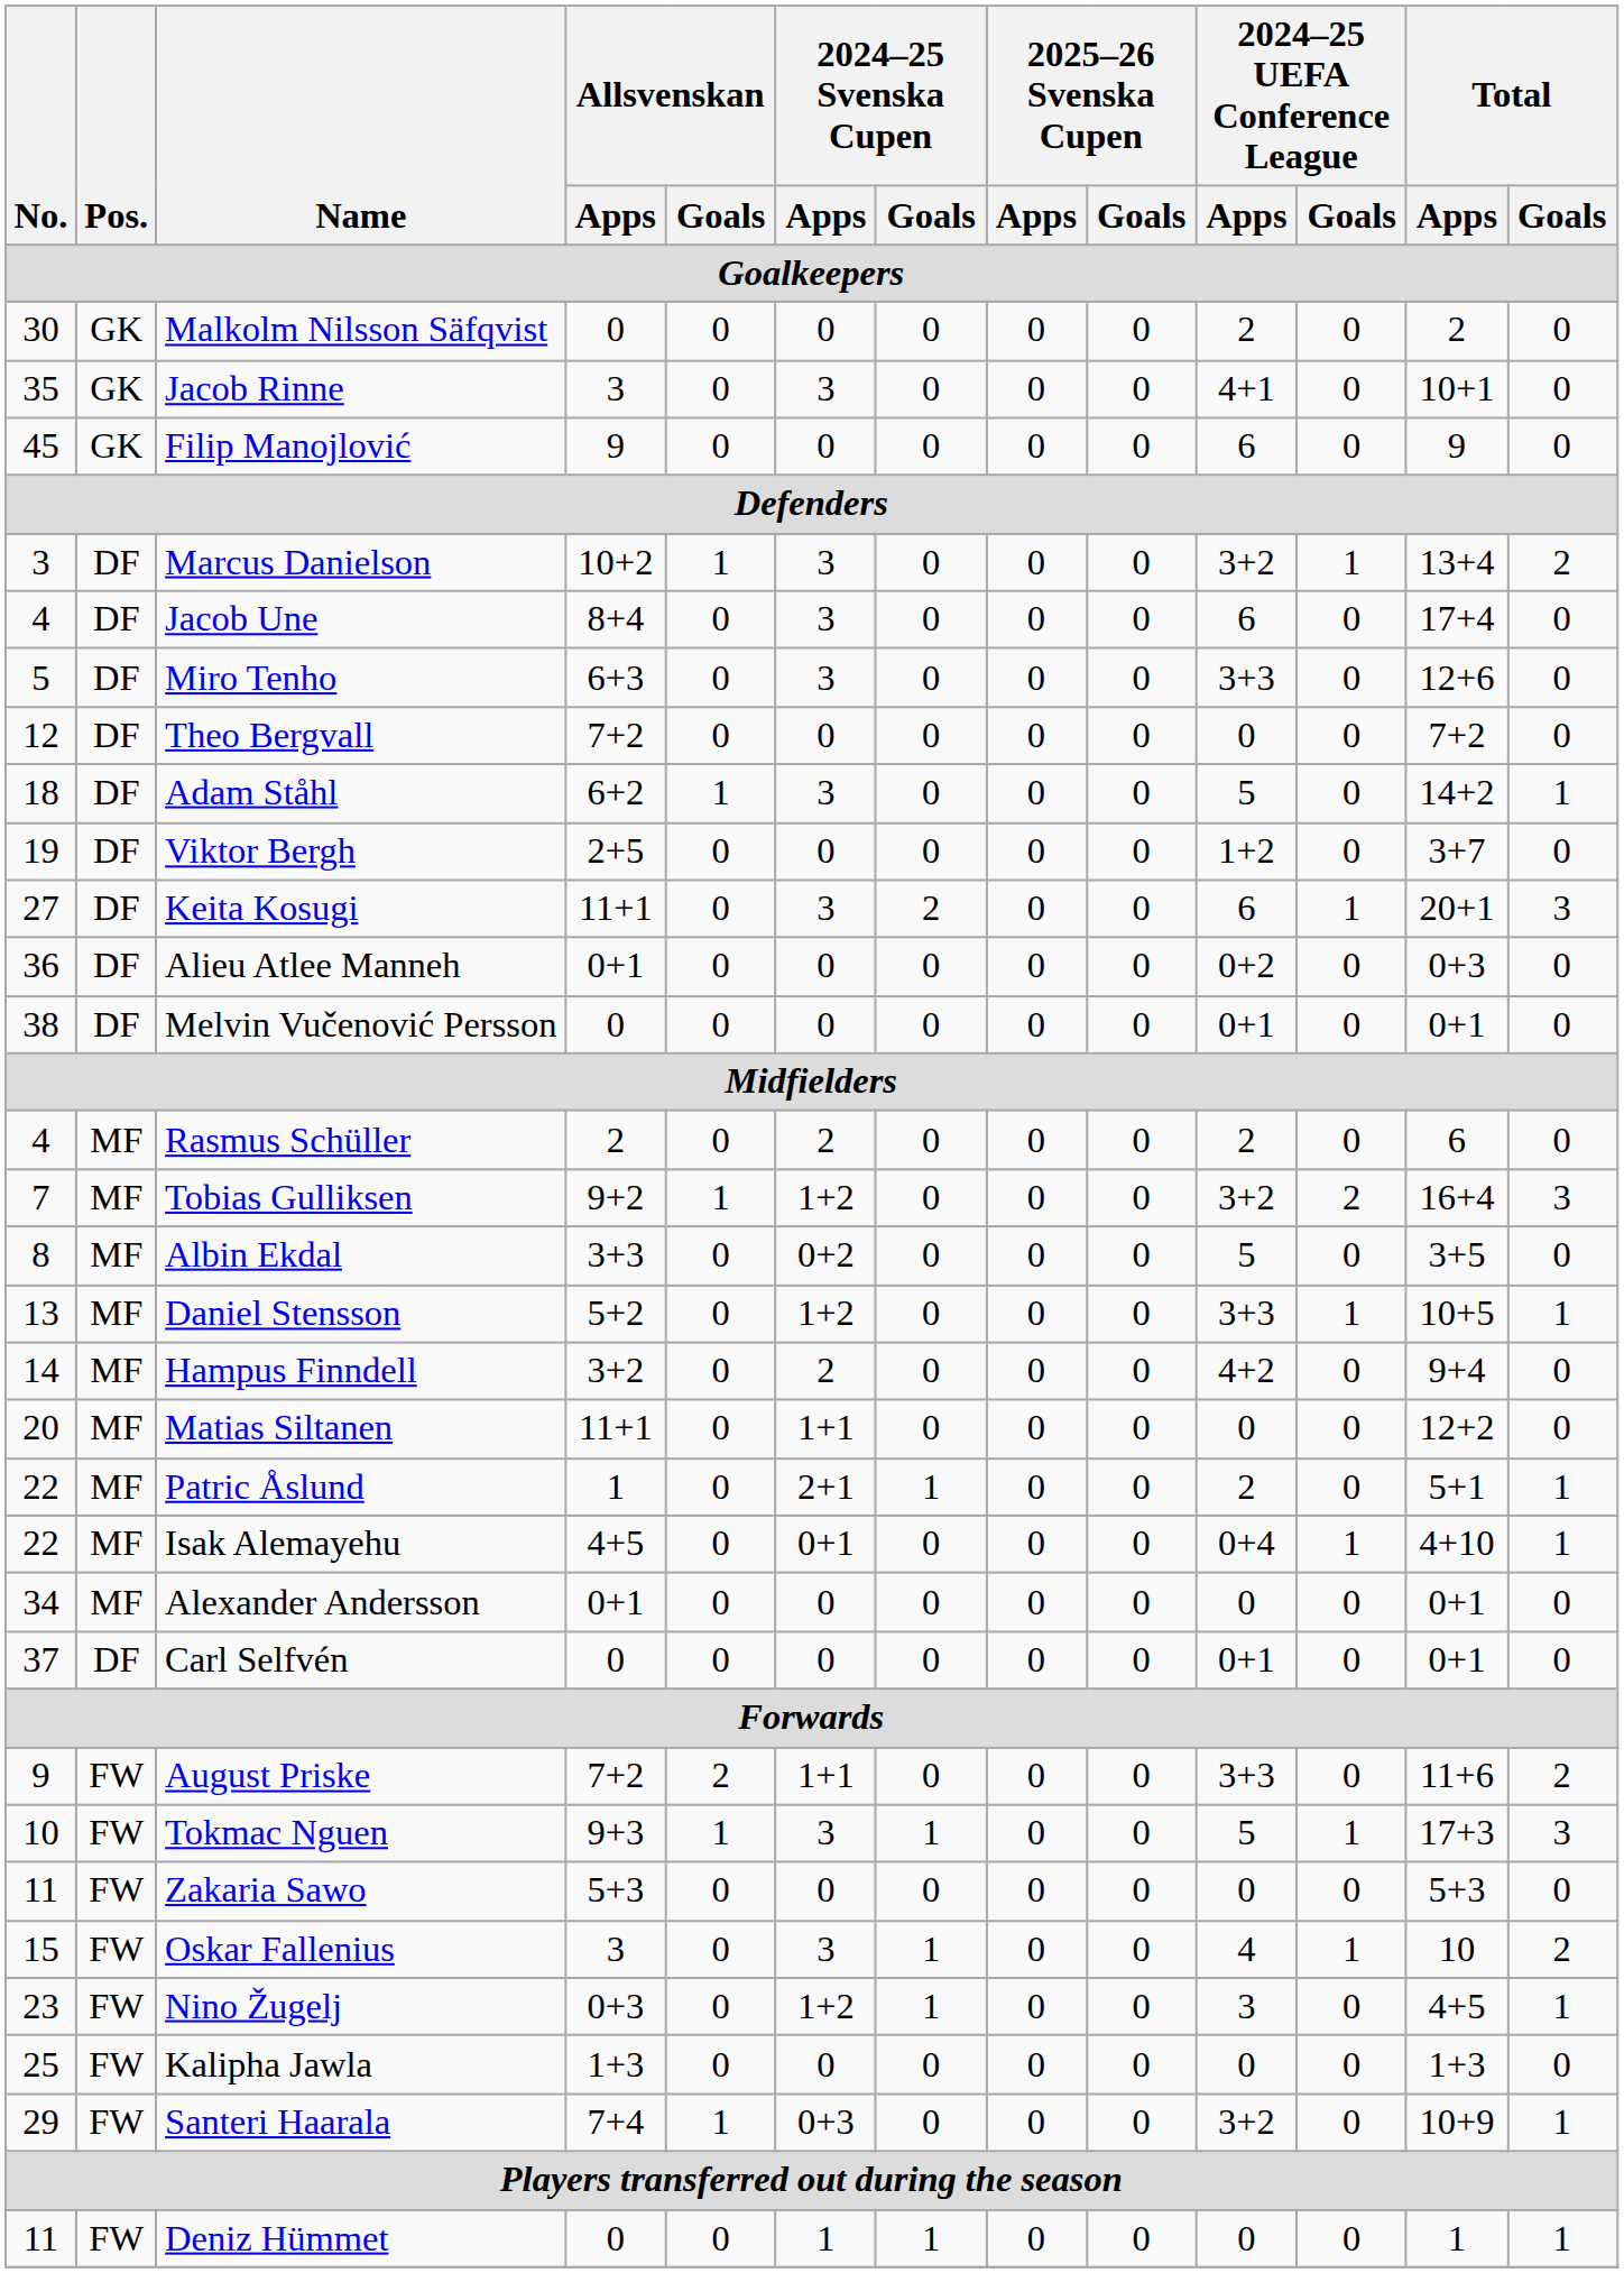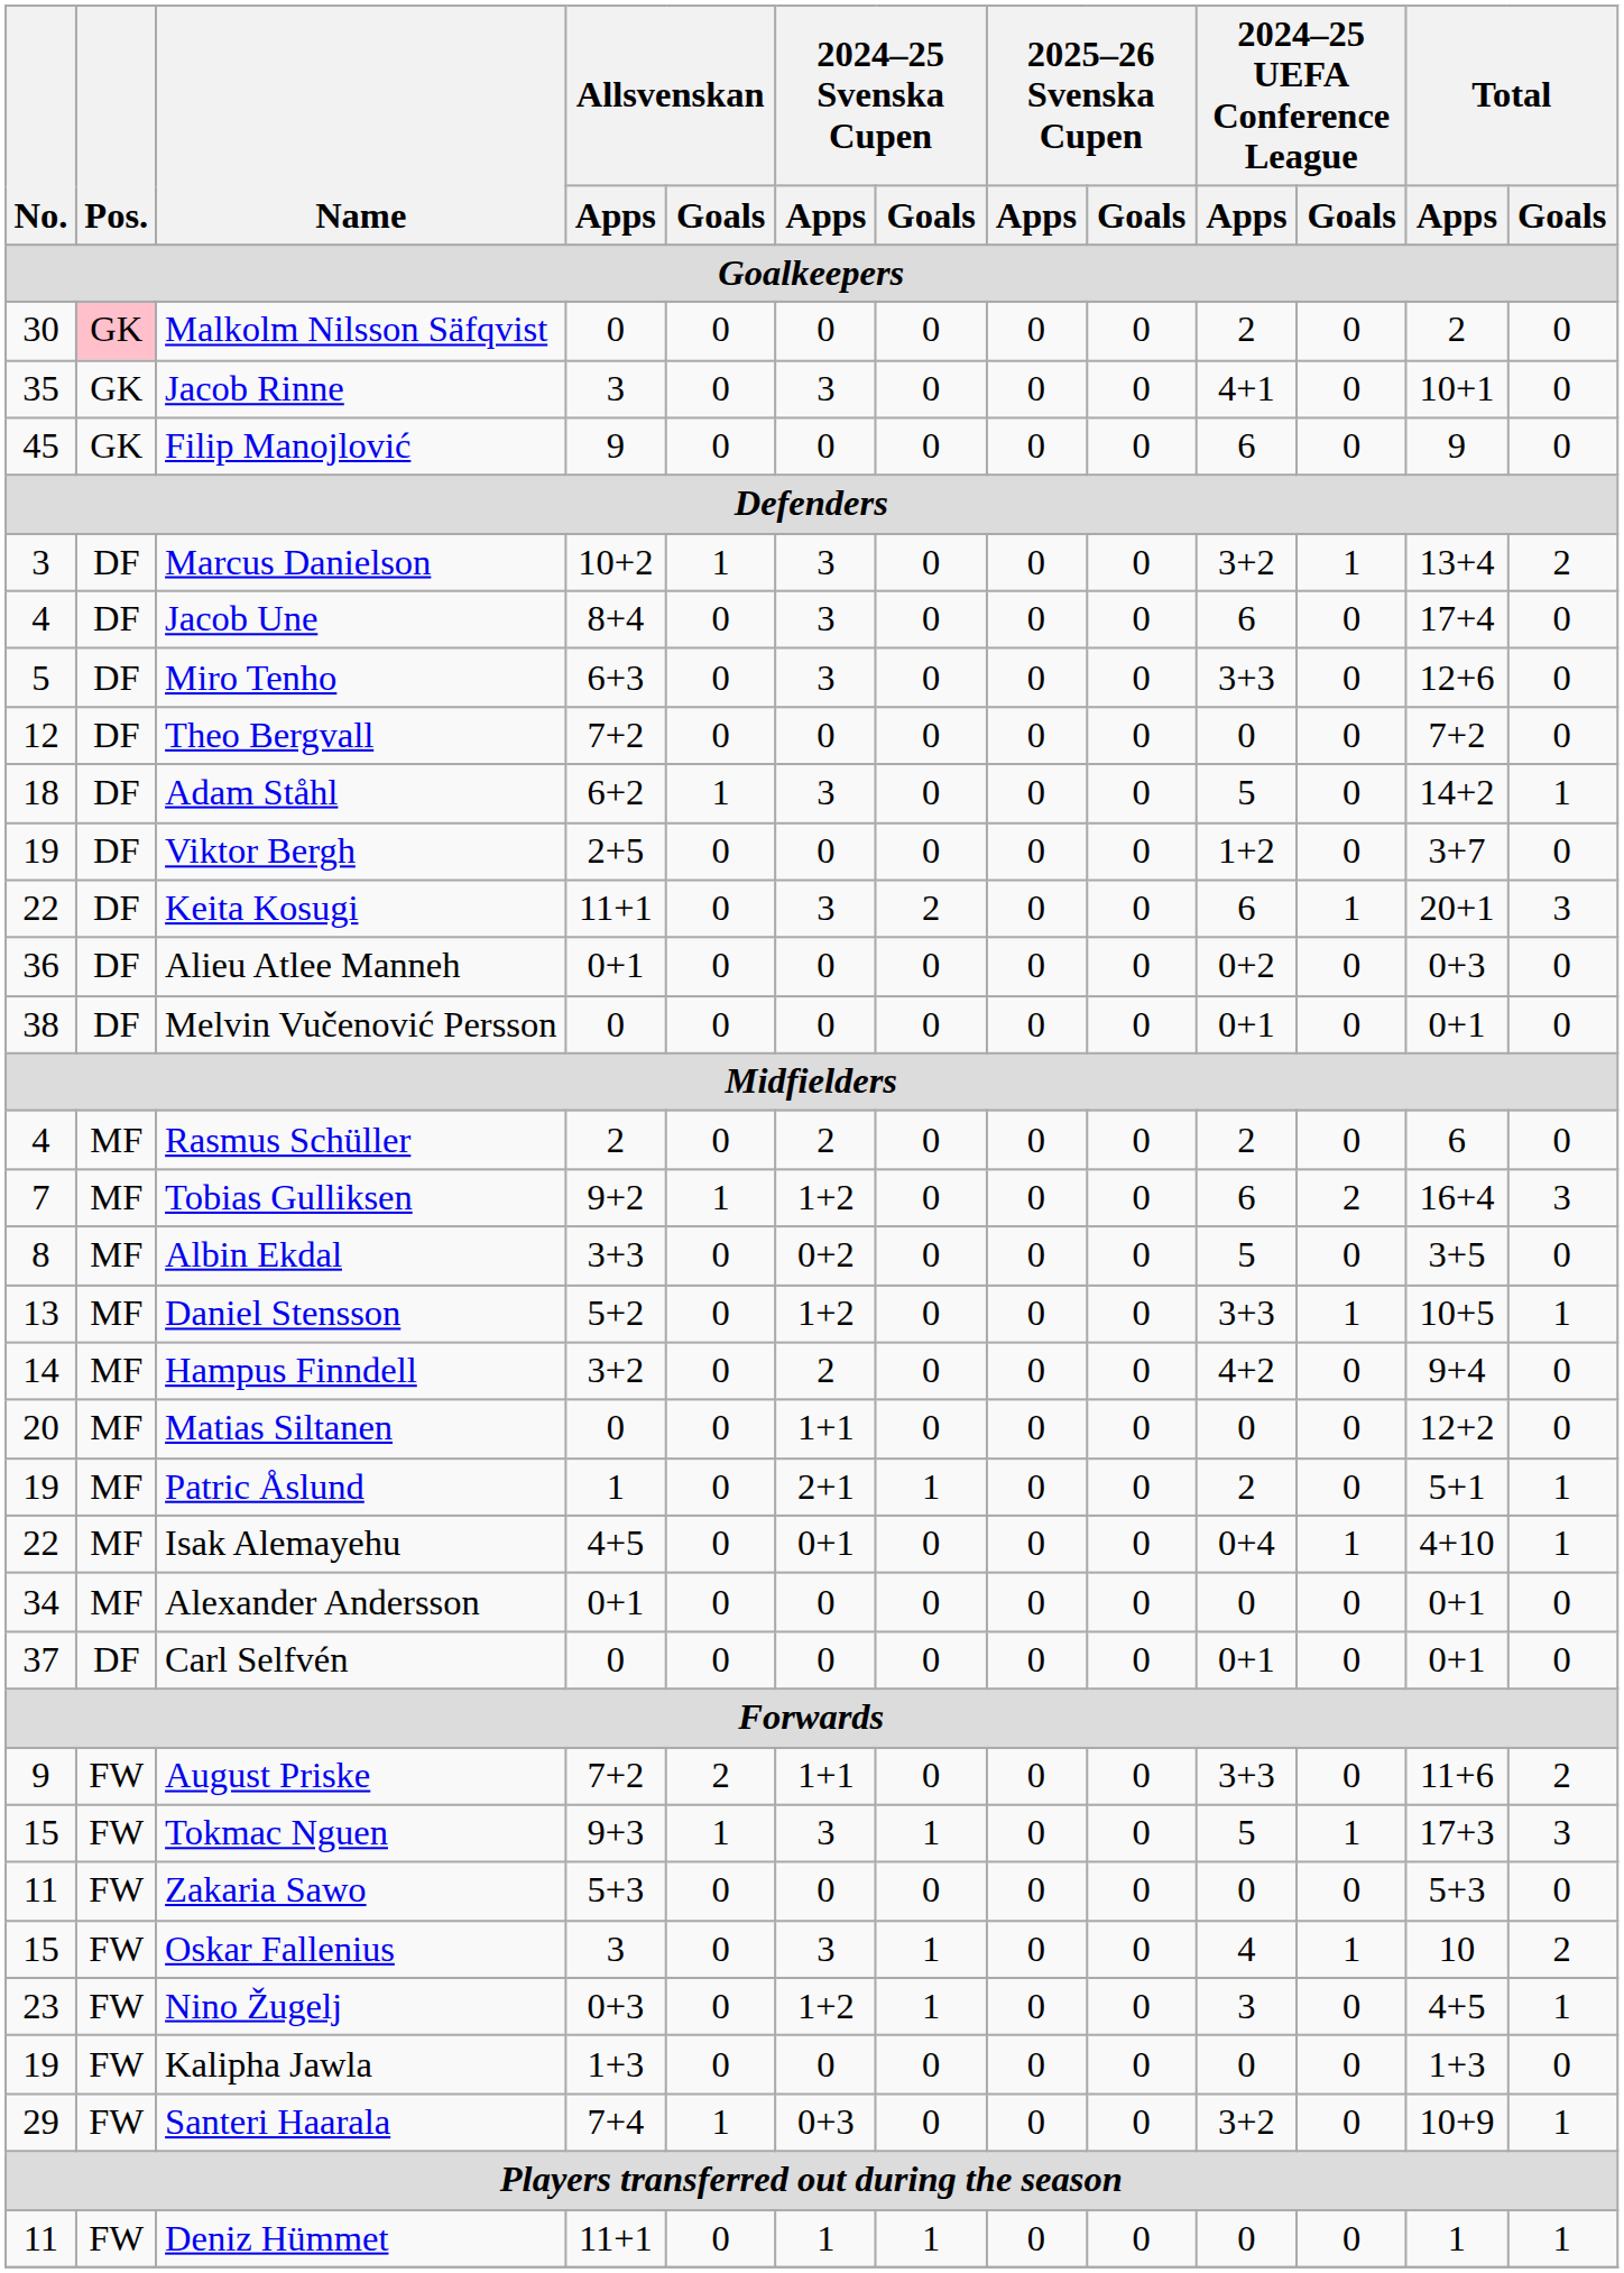 <table class="wikitable sortable" style="text-align:center">
 <tr>
 <th rowspan="2" style="vertical-align:bottom;">No.</th>
 <th rowspan="2" style="vertical-align:bottom;">Pos.</th>
 <th rowspan="2" style="vertical-align:bottom;">Name</th>
 <th colspan="2" style="width:85px;">Allsvenskan</th>
 <th colspan="2" style="width:85px;">2024–25 Svenska Cupen</th>
 <th colspan="2" style="width:85px;">2025–26 Svenska Cupen</th>
 <th colspan="2" style="width:85px;">2024–25 UEFA Conference League</th>
 <th colspan="2" style="width:85px;">Total</th>
 </tr>
 <tr>
 <th>Apps</th>
 <th>Goals</th>
 <th>Apps</th>
 <th>Goals</th>
 <th>Apps</th>
 <th>Goals</th>
 <th>Apps</th>
 <th>Goals</th>
 <th>Apps</th>
 <th>Goals</th>
 </tr>
 <tr>
 <th colspan=16 style=background:#dcdcdc; text-align:center><em>Goalkeepers</em></th>
 </tr>
 <tr>
 <td>30</td>
-<td>GK</td>
+<td style="background: pink;">GK</td>
 <td align="left"> <a href='#'>Malkolm Nilsson Säfqvist</a></td>
 <td>0</td>
 <td>0</td>
 <td>0</td>
 <td>0</td>
 <td>0</td>
 <td>0</td>
 <td>2</td>
 <td>0</td>
 <td>2</td>
 <td>0</td>
 </tr>
 <tr>
 <td>35</td>
 <td>GK</td>
 <td align="left"> <a href='#'>Jacob Rinne</a></td>
 <td>3</td>
 <td>0</td>
 <td>3</td>
 <td>0</td>
 <td>0</td>
 <td>0</td>
 <td>4+1</td>
 <td>0</td>
 <td>10+1</td>
 <td>0</td>
 </tr>
 <tr>
 <td>45</td>
 <td>GK</td>
 <td align="left"> <a href='#'>Filip Manojlović</a></td>
 <td>9</td>
 <td>0</td>
 <td>0</td>
 <td>0</td>
 <td>0</td>
 <td>0</td>
 <td>6</td>
 <td>0</td>
 <td>9</td>
 <td>0</td>
 </tr>
 <tr>
 <th colspan=16 style=background:#dcdcdc; text-align:center><em>Defenders</em></th>
 </tr>
 <tr>
 <td>3</td>
 <td>DF</td>
 <td align="left"> <a href='#'>Marcus Danielson</a></td>
 <td>10+2</td>
 <td>1</td>
 <td>3</td>
 <td>0</td>
 <td>0</td>
 <td>0</td>
 <td>3+2</td>
 <td>1</td>
 <td>13+4</td>
 <td>2</td>
 </tr>
 <tr>
 <td>4</td>
 <td>DF</td>
 <td align="left"> <a href='#'>Jacob Une</a></td>
 <td>8+4</td>
 <td>0</td>
 <td>3</td>
 <td>0</td>
 <td>0</td>
 <td>0</td>
 <td>6</td>
 <td>0</td>
 <td>17+4</td>
 <td>0</td>
 </tr>
 <tr>
 <td>5</td>
 <td>DF</td>
 <td align="left"> <a href='#'>Miro Tenho</a></td>
 <td>6+3</td>
 <td>0</td>
 <td>3</td>
 <td>0</td>
 <td>0</td>
 <td>0</td>
 <td>3+3</td>
 <td>0</td>
 <td>12+6</td>
 <td>0</td>
 </tr>
 <tr>
 <td>12</td>
 <td>DF</td>
 <td align="left"> <a href='#'>Theo Bergvall</a></td>
 <td>7+2</td>
 <td>0</td>
 <td>0</td>
 <td>0</td>
 <td>0</td>
 <td>0</td>
 <td>0</td>
 <td>0</td>
 <td>7+2</td>
 <td>0</td>
 </tr>
 <tr>
 <td>18</td>
 <td>DF</td>
 <td align="left"> <a href='#'>Adam Ståhl</a></td>
 <td>6+2</td>
 <td>1</td>
 <td>3</td>
 <td>0</td>
 <td>0</td>
 <td>0</td>
 <td>5</td>
 <td>0</td>
 <td>14+2</td>
 <td>1</td>
 </tr>
 <tr>
 <td>19</td>
 <td>DF</td>
 <td align="left"> <a href='#'>Viktor Bergh</a></td>
 <td>2+5</td>
 <td>0</td>
 <td>0</td>
 <td>0</td>
 <td>0</td>
 <td>0</td>
 <td>1+2</td>
 <td>0</td>
 <td>3+7</td>
 <td>0</td>
 </tr>
 <tr>
-<td>27</td>
+<td>22</td>
 <td>DF</td>
 <td align="left"> <a href='#'>Keita Kosugi</a></td>
 <td>11+1</td>
 <td>0</td>
 <td>3</td>
 <td>2</td>
 <td>0</td>
 <td>0</td>
 <td>6</td>
 <td>1</td>
 <td>20+1</td>
 <td>3</td>
 </tr>
 <tr>
 <td>36</td>
 <td>DF</td>
 <td align="left"> Alieu Atlee Manneh</td>
 <td>0+1</td>
 <td>0</td>
 <td>0</td>
 <td>0</td>
 <td>0</td>
 <td>0</td>
 <td>0+2</td>
 <td>0</td>
 <td>0+3</td>
 <td>0</td>
 </tr>
 <tr>
 <td>38</td>
 <td>DF</td>
 <td align="left"> Melvin Vučenović Persson</td>
 <td>0</td>
 <td>0</td>
 <td>0</td>
 <td>0</td>
 <td>0</td>
 <td>0</td>
 <td>0+1</td>
 <td>0</td>
 <td>0+1</td>
 <td>0</td>
 </tr>
 <tr>
 <th colspan=16 style=background:#dcdcdc; text-align:center><em>Midfielders</em></th>
 </tr>
 <tr>
 <td>4</td>
 <td>MF</td>
 <td align="left"> <a href='#'>Rasmus Schüller</a></td>
 <td>2</td>
 <td>0</td>
 <td>2</td>
 <td>0</td>
 <td>0</td>
 <td>0</td>
 <td>2</td>
 <td>0</td>
 <td>6</td>
 <td>0</td>
 </tr>
 <tr>
 <td>7</td>
 <td>MF</td>
 <td align="left"> <a href='#'>Tobias Gulliksen</a></td>
 <td>9+2</td>
 <td>1</td>
 <td>1+2</td>
 <td>0</td>
 <td>0</td>
 <td>0</td>
-<td>3+2</td>
+<td>6</td>
 <td>2</td>
 <td>16+4</td>
 <td>3</td>
 </tr>
 <tr>
 <td>8</td>
 <td>MF</td>
 <td align="left"> <a href='#'>Albin Ekdal</a></td>
 <td>3+3</td>
 <td>0</td>
 <td>0+2</td>
 <td>0</td>
 <td>0</td>
 <td>0</td>
 <td>5</td>
 <td>0</td>
 <td>3+5</td>
 <td>0</td>
 </tr>
 <tr>
 <td>13</td>
 <td>MF</td>
 <td align="left"> <a href='#'>Daniel Stensson</a></td>
 <td>5+2</td>
 <td>0</td>
 <td>1+2</td>
 <td>0</td>
 <td>0</td>
 <td>0</td>
 <td>3+3</td>
 <td>1</td>
 <td>10+5</td>
 <td>1</td>
 </tr>
 <tr>
 <td>14</td>
 <td>MF</td>
 <td align="left"> <a href='#'>Hampus Finndell</a></td>
 <td>3+2</td>
 <td>0</td>
 <td>2</td>
 <td>0</td>
 <td>0</td>
 <td>0</td>
 <td>4+2</td>
 <td>0</td>
 <td>9+4</td>
 <td>0</td>
 </tr>
 <tr>
 <td>20</td>
 <td>MF</td>
 <td align="left"> <a href='#'>Matias Siltanen</a></td>
-<td>11+1</td>
+<td>0</td>
 <td>0</td>
 <td>1+1</td>
 <td>0</td>
 <td>0</td>
 <td>0</td>
 <td>0</td>
 <td>0</td>
 <td>12+2</td>
 <td>0</td>
 </tr>
 <tr>
-<td>22</td>
+<td>19</td>
 <td>MF</td>
 <td align="left"> <a href='#'>Patric Åslund</a></td>
 <td>1</td>
 <td>0</td>
 <td>2+1</td>
 <td>1</td>
 <td>0</td>
 <td>0</td>
 <td>2</td>
 <td>0</td>
 <td>5+1</td>
 <td>1</td>
 </tr>
 <tr>
 <td>22</td>
 <td>MF</td>
 <td align="left"> Isak Alemayehu</td>
 <td>4+5</td>
 <td>0</td>
 <td>0+1</td>
 <td>0</td>
 <td>0</td>
 <td>0</td>
 <td>0+4</td>
 <td>1</td>
 <td>4+10</td>
 <td>1</td>
 </tr>
 <tr>
 <td>34</td>
 <td>MF</td>
 <td align="left"> Alexander Andersson</td>
 <td>0+1</td>
 <td>0</td>
 <td>0</td>
 <td>0</td>
 <td>0</td>
 <td>0</td>
 <td>0</td>
 <td>0</td>
 <td>0+1</td>
 <td>0</td>
 </tr>
 <tr>
 <td>37</td>
 <td>DF</td>
 <td align="left"> Carl Selfvén</td>
 <td>0</td>
 <td>0</td>
 <td>0</td>
 <td>0</td>
 <td>0</td>
 <td>0</td>
 <td>0+1</td>
 <td>0</td>
 <td>0+1</td>
 <td>0</td>
 </tr>
 <tr>
 <th colspan=16 style=background:#dcdcdc; text-align:center><em>Forwards</em></th>
 </tr>
 <tr>
 <td>9</td>
 <td>FW</td>
 <td align="left"> <a href='#'>August Priske</a></td>
 <td>7+2</td>
 <td>2</td>
 <td>1+1</td>
 <td>0</td>
 <td>0</td>
 <td>0</td>
 <td>3+3</td>
 <td>0</td>
 <td>11+6</td>
 <td>2</td>
 </tr>
 <tr>
-<td>10</td>
+<td>15</td>
 <td>FW</td>
 <td align="left"> <a href='#'>Tokmac Nguen</a></td>
 <td>9+3</td>
 <td>1</td>
 <td>3</td>
 <td>1</td>
 <td>0</td>
 <td>0</td>
 <td>5</td>
 <td>1</td>
 <td>17+3</td>
 <td>3</td>
 </tr>
 <tr>
 <td>11</td>
 <td>FW</td>
 <td align="left"> <a href='#'>Zakaria Sawo</a></td>
 <td>5+3</td>
 <td>0</td>
 <td>0</td>
 <td>0</td>
 <td>0</td>
 <td>0</td>
 <td>0</td>
 <td>0</td>
 <td>5+3</td>
 <td>0</td>
 </tr>
 <tr>
 <td>15</td>
 <td>FW</td>
 <td align="left"> <a href='#'>Oskar Fallenius</a></td>
 <td>3</td>
 <td>0</td>
 <td>3</td>
 <td>1</td>
 <td>0</td>
 <td>0</td>
 <td>4</td>
 <td>1</td>
 <td>10</td>
 <td>2</td>
 </tr>
 <tr>
 <td>23</td>
 <td>FW</td>
 <td align="left"> <a href='#'>Nino Žugelj</a></td>
 <td>0+3</td>
 <td>0</td>
 <td>1+2</td>
 <td>1</td>
 <td>0</td>
 <td>0</td>
 <td>3</td>
 <td>0</td>
 <td>4+5</td>
 <td>1</td>
 </tr>
 <tr>
-<td>25</td>
+<td>19</td>
 <td>FW</td>
 <td align="left"> Kalipha Jawla</td>
 <td>1+3</td>
 <td>0</td>
 <td>0</td>
 <td>0</td>
 <td>0</td>
 <td>0</td>
 <td>0</td>
 <td>0</td>
 <td>1+3</td>
 <td>0</td>
 </tr>
 <tr>
 <td>29</td>
 <td>FW</td>
 <td align="left"> <a href='#'>Santeri Haarala</a></td>
 <td>7+4</td>
 <td>1</td>
 <td>0+3</td>
 <td>0</td>
 <td>0</td>
 <td>0</td>
 <td>3+2</td>
 <td>0</td>
 <td>10+9</td>
 <td>1</td>
 </tr>
 <tr>
 <th colspan="16" style=background:#dcdcdc; text-align:center><em>Players transferred out during the season</em></th>
 </tr>
 <tr>
 <td>11</td>
 <td>FW</td>
 <td align="left"> <a href='#'>Deniz Hümmet</a></td>
-<td>0</td>
+<td>11+1</td>
 <td>0</td>
 <td>1</td>
 <td>1</td>
 <td>0</td>
 <td>0</td>
 <td>0</td>
 <td>0</td>
 <td>1</td>
 <td>1</td>
 </tr>
 <tr>
 </tr>
 </table>
